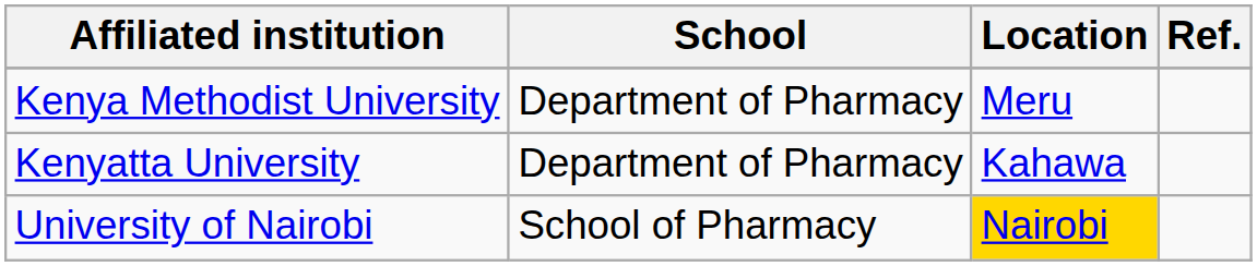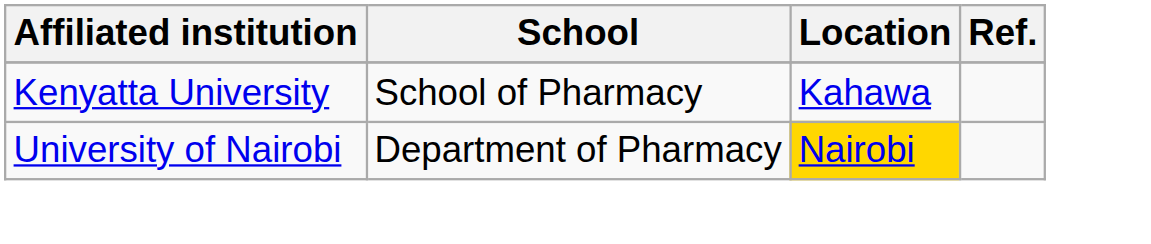 <table class="wikitable sortable">
 <tr>
 <th>Affiliated institution</th>
 <th>School</th>
 <th>Location</th>
 <th>Ref.</th>
 </tr>
 <tr>
 </tr>
 <tr>
-<td><a href='#'>Kenya Methodist University</a></td>
-<td>Department of Pharmacy</td>
-<td><a href='#'>Meru</a></td>
-<td></td>
-</tr>
-<tr>
 <td><a href='#'>Kenyatta University</a></td>
-<td>Department of Pharmacy</td>
+<td>School of Pharmacy</td>
 <td><a href='#'>Kahawa</a></td>
 <td></td>
 </tr>
 <tr>
 <td><a href='#'>University of Nairobi</a></td>
-<td>School of Pharmacy</td>
+<td>Department of Pharmacy</td>
 <td style="background: gold;"><a href='#'>Nairobi</a></td>
 <td></td>
 </tr>
 </table>
